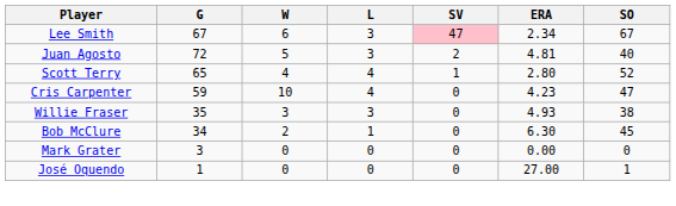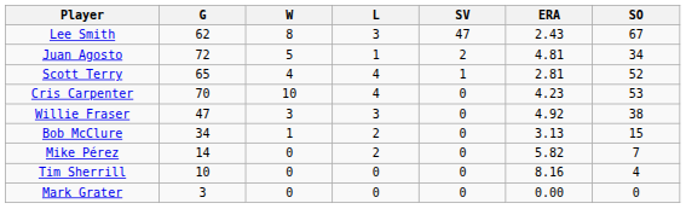 <table class="wikitable sortable">
 <tr>
 <th bgcolor="#DDDDFF" width="16%">Player</th>
 <th bgcolor="#DDDDFF" width="9%">G</th>
 <th bgcolor="#DDDDFF" width="9%">W</th>
 <th bgcolor="#DDDDFF" width="9%">L</th>
 <th bgcolor="#DDDDFF" width="9%">SV</th>
 <th bgcolor="#DDDDFF" width="9%">ERA</th>
 <th bgcolor="#DDDDFF" width="9%">SO</th>
 </tr>
 <tr align=center>
 <td><a href='#'>Lee Smith</a></td>
-<td>67</td>
-<td>6</td>
+<td>62</td>
+<td>8</td>
 <td>3</td>
-<td style="background: pink;">47</td>
-<td>2.34</td>
+<td>47</td>
+<td>2.43</td>
 <td>67</td>
 </tr>
 <tr align=center>
 <td><a href='#'>Juan Agosto</a></td>
 <td>72</td>
 <td>5</td>
-<td>3</td>
+<td>1</td>
 <td>2</td>
 <td>4.81</td>
-<td>40</td>
+<td>34</td>
 </tr>
 <tr align=center>
 <td><a href='#'>Scott Terry</a></td>
 <td>65</td>
 <td>4</td>
 <td>4</td>
 <td>1</td>
-<td>2.80</td>
+<td>2.81</td>
 <td>52</td>
 </tr>
 <tr align=center>
 <td><a href='#'>Cris Carpenter</a></td>
-<td>59</td>
+<td>70</td>
 <td>10</td>
 <td>4</td>
 <td>0</td>
 <td>4.23</td>
-<td>47</td>
+<td>53</td>
 </tr>
 <tr align=center>
 <td><a href='#'>Willie Fraser</a></td>
-<td>35</td>
+<td>47</td>
 <td>3</td>
 <td>3</td>
 <td>0</td>
-<td>4.93</td>
+<td>4.92</td>
 <td>38</td>
 </tr>
 <tr align=center>
 <td><a href='#'>Bob McClure</a></td>
 <td>34</td>
+<td>1</td>
 <td>2</td>
-<td>1</td>
 <td>0</td>
-<td>6.30</td>
-<td>45</td>
+<td>3.13</td>
+<td>15</td>
+</tr>
+<tr align=center>
+<td><a href='#'>Mike Pérez</a></td>
+<td>14</td>
+<td>0</td>
+<td>2</td>
+<td>0</td>
+<td>5.82</td>
+<td>7</td>
+</tr>
+<tr align=center>
+<td><a href='#'>Tim Sherrill</a></td>
+<td>10</td>
+<td>0</td>
+<td>0</td>
+<td>0</td>
+<td>8.16</td>
+<td>4</td>
 </tr>
 <tr align=center>
 <td><a href='#'>Mark Grater</a></td>
 <td>3</td>
 <td>0</td>
 <td>0</td>
 <td>0</td>
 <td>0.00</td>
 <td>0</td>
 </tr>
-<tr align=center>
-<td><a href='#'>José Oquendo</a></td>
-<td>1</td>
-<td>0</td>
-<td>0</td>
-<td>0</td>
-<td>27.00</td>
-<td>1</td>
-</tr>
 </table>
